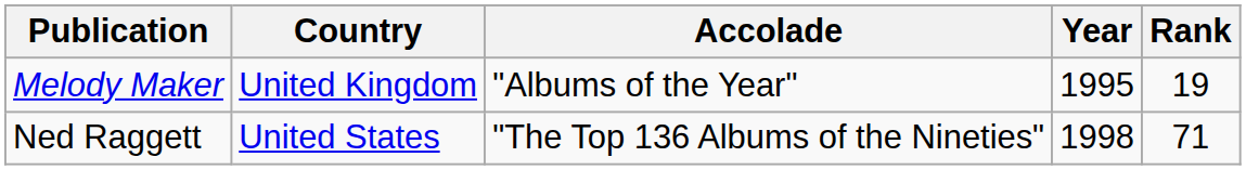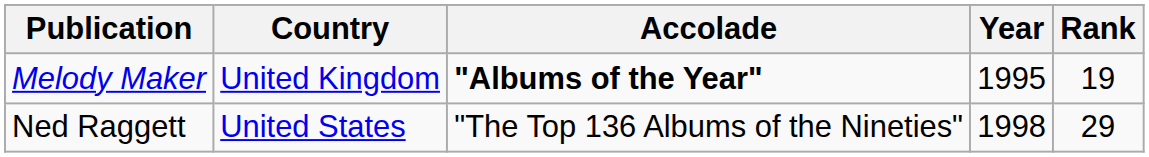 <table class="wikitable">
 <tr>
 <th>Publication</th>
 <th>Country</th>
 <th>Accolade</th>
 <th>Year</th>
 <th>Rank</th>
 </tr>
 <tr>
 <td><em><a href='#'>Melody Maker</a></em></td>
 <td><a href='#'>United Kingdom</a></td>
-<td>"Albums of the Year"</td>
+<td><strong>"Albums of the Year"</strong></td>
 <td>1995</td>
 <td style="text-align:center;">19</td>
 </tr>
 <tr>
 <td>Ned Raggett</td>
 <td><a href='#'>United States</a></td>
 <td>"The Top 136 Albums of the Nineties"</td>
 <td>1998</td>
-<td style="text-align:center;">71</td>
+<td style="text-align:center;">29</td>
 </tr>
 </table>
